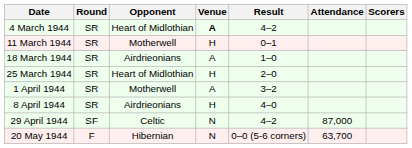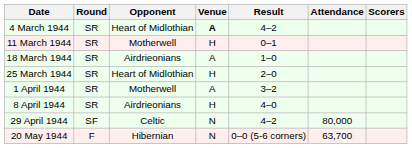 <table class="wikitable sortable" style="font-size:100%; text-align:center">
 <tr>
 <th>Date</th>
 <th>Round</th>
 <th>Opponent</th>
 <th>Venue</th>
 <th>Result</th>
 <th>Attendance</th>
 <th>Scorers</th>
 </tr>
 <tr bgcolor = "#EEFFEE">
 <td>4 March 1944</td>
 <td>SR</td>
 <td>Heart of Midlothian</td>
 <td><strong>A</strong></td>
 <td>4–2</td>
 <td></td>
 <td></td>
 </tr>
 <tr bgcolor = "#FFEEEE">
 <td>11 March 1944</td>
 <td>SR</td>
 <td>Motherwell</td>
 <td>H</td>
 <td>0–1</td>
 <td></td>
 <td></td>
 </tr>
 <tr bgcolor = "#EEFFEE">
 <td>18 March 1944</td>
 <td>SR</td>
 <td>Airdrieonians</td>
 <td>A</td>
 <td>1–0</td>
 <td></td>
 <td></td>
 </tr>
 <tr bgcolor = "#EEFFEE">
 <td>25 March 1944</td>
 <td>SR</td>
 <td>Heart of Midlothian</td>
 <td>H</td>
 <td>2–0</td>
 <td></td>
 <td></td>
 </tr>
 <tr bgcolor = "#EEFFEE">
 <td>1 April 1944</td>
 <td>SR</td>
 <td>Motherwell</td>
 <td>A</td>
 <td>3–2</td>
 <td></td>
 <td></td>
 </tr>
 <tr bgcolor = "#EEFFEE">
 <td>8 April 1944</td>
 <td>SR</td>
 <td>Airdrieonians</td>
 <td>H</td>
 <td>4–0</td>
 <td></td>
 <td></td>
 </tr>
 <tr bgcolor = "#EEFFEE">
 <td>29 April 1944</td>
 <td>SF</td>
 <td>Celtic</td>
 <td>N</td>
 <td>4–2</td>
-<td>87,000</td>
+<td>80,000</td>
 <td></td>
 </tr>
 <tr bgcolor = "#FFEEEE">
 <td>20 May 1944</td>
 <td>F</td>
 <td>Hibernian</td>
 <td>N</td>
 <td>0–0 (5-6 corners)</td>
 <td>63,700</td>
 <td></td>
 </tr>
 </table>
